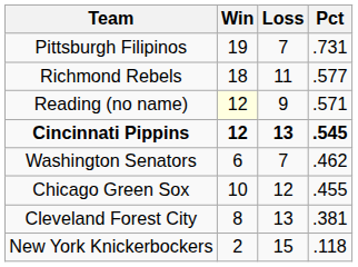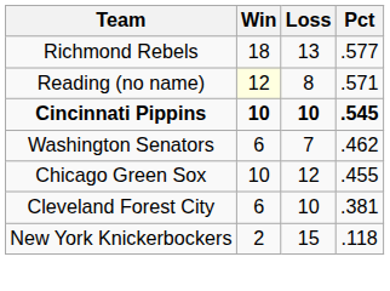 <table class="wikitable" style="text-align:center">
 <tr>
 <th>Team</th>
 <th>Win</th>
 <th>Loss</th>
 <th>Pct</th>
 </tr>
 <tr>
-<td>Pittsburgh Filipinos</td>
-<td>19</td>
-<td>7</td>
-<td>.731</td>
-</tr>
-<tr>
 <td>Richmond Rebels</td>
 <td>18</td>
-<td>11</td>
+<td>13</td>
 <td>.577</td>
 </tr>
 <tr>
 <td>Reading (no name)</td>
 <td style="background: lightyellow;">12</td>
-<td>9</td>
+<td>8</td>
 <td>.571</td>
 </tr>
 <tr>
 <td><strong>Cincinnati Pippins</strong></td>
-<td><strong>12</strong></td>
-<td><strong>13</strong></td>
+<td><strong>10</strong></td>
+<td><strong>10</strong></td>
 <td><strong>.545</strong></td>
 </tr>
 <tr>
 <td>Washington Senators</td>
 <td>6</td>
 <td>7</td>
 <td>.462</td>
 </tr>
 <tr>
 <td>Chicago Green Sox</td>
 <td>10</td>
 <td>12</td>
 <td>.455</td>
 </tr>
 <tr>
 <td>Cleveland Forest City</td>
-<td>8</td>
-<td>13</td>
+<td>6</td>
+<td>10</td>
 <td>.381</td>
 </tr>
 <tr>
 <td>New York Knickerbockers</td>
 <td>2</td>
 <td>15</td>
 <td>.118</td>
 </tr>
 </table>
